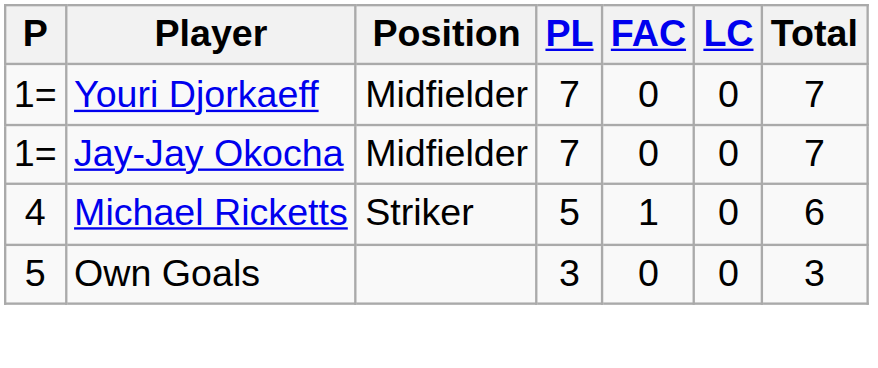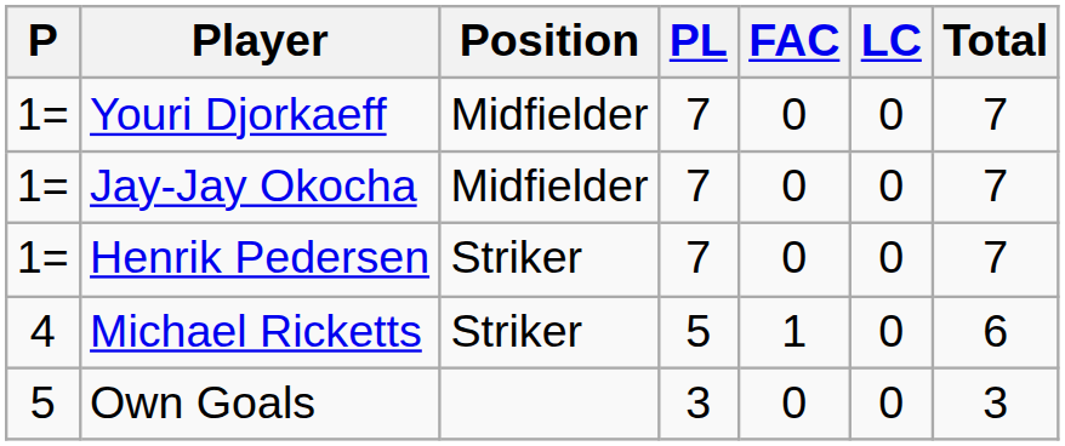 <table class="wikitable sortable">
 <tr>
 <th>P</th>
 <th>Player</th>
 <th>Position</th>
 <th><a href='#'>PL</a></th>
 <th><a href='#'>FAC</a></th>
 <th><a href='#'>LC</a></th>
 <th>Total</th>
 </tr>
 <tr>
 <td align=center>1=</td>
 <td> <a href='#'>Youri Djorkaeff</a></td>
 <td>Midfielder</td>
 <td align=center>7</td>
 <td align=center>0</td>
 <td align=center>0</td>
 <td align=center>7</td>
 </tr>
 <tr>
 <td align=center>1=</td>
 <td> <a href='#'>Jay-Jay Okocha</a></td>
 <td>Midfielder</td>
 <td align=center>7</td>
 <td align=center>0</td>
 <td align=center>0</td>
 <td align=center>7</td>
 </tr>
 <tr>
+<td align=center>1=</td>
+<td> <a href='#'>Henrik Pedersen</a></td>
+<td>Striker</td>
+<td align=center>7</td>
+<td align=center>0</td>
+<td align=center>0</td>
+<td align=center>7</td>
+</tr>
+<tr>
 <td align=center>4</td>
 <td> <a href='#'>Michael Ricketts</a></td>
 <td>Striker</td>
 <td align=center>5</td>
 <td align=center>1</td>
 <td align=center>0</td>
 <td align=center>6</td>
 </tr>
 <tr>
 <td align=center>5</td>
 <td>Own Goals</td>
 <td></td>
 <td align=center>3</td>
 <td align=center>0</td>
 <td align=center>0</td>
 <td align=center>3</td>
 </tr>
 </table>
